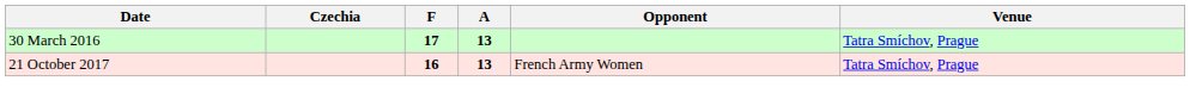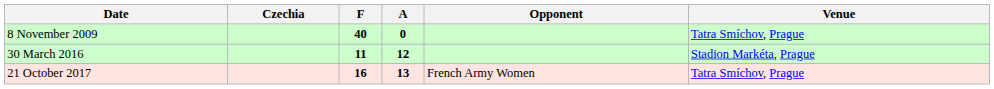 <table class="wikitable sortable" style="width:100%">
 <tr>
 <th>Date</th>
 <th>Czechia</th>
 <th>F</th>
 <th>A</th>
 <th>Opponent</th>
 <th>Venue</th>
 </tr>
 <tr bgcolor="#ccffcc">
+<td>8 November 2009</td>
+<td align="right"></td>
+<td align="center"><strong>40</strong></td>
+<td align="center"><strong>0</strong></td>
+<td></td>
+<td><a href='#'>Tatra Smíchov</a>, <a href='#'>Prague</a></td>
+</tr>
+<tr bgcolor="#ccffcc">
 <td>30 March 2016</td>
 <td align="right"></td>
-<td align="center"><strong>17</strong></td>
-<td align="center"><strong>13</strong></td>
+<td align="center"><strong>11</strong></td>
+<td align="center"><strong>12</strong></td>
 <td></td>
-<td><a href='#'>Tatra Smíchov</a>, <a href='#'>Prague</a></td>
+<td><a href='#'>Stadion Markéta</a>, <a href='#'>Prague</a></td>
 </tr>
 <tr bgcolor="FFE4E1">
 <td>21 October 2017</td>
 <td align="right"></td>
 <td align="center"><strong>16</strong></td>
 <td align="center"><strong>13</strong></td>
 <td> French Army Women</td>
 <td><a href='#'>Tatra Smíchov</a>, <a href='#'>Prague</a></td>
 </tr>
 </table>
